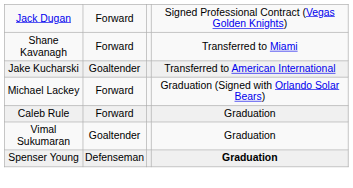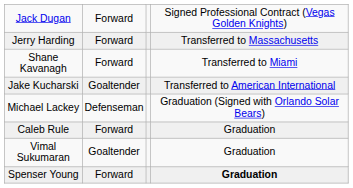 <table class="wikitable" width="60%">
 <tr align="center" bgcolor="">
 <td><a href='#'>Jack Dugan</a></td>
 <td>Forward</td>
 <td></td>
 <td>Signed Professional Contract (<a href='#'>Vegas Golden Knights</a>)</td>
+</tr>
+<tr align="center" bgcolor="f0f0f0">
+<td>Jerry Harding</td>
+<td>Forward</td>
+<td></td>
+<td>Transferred to <a href='#'>Massachusetts</a></td>
 </tr>
 <tr align="center" bgcolor="">
 <td>Shane Kavanagh</td>
 <td>Forward</td>
 <td></td>
 <td>Transferred to <a href='#'>Miami</a></td>
 </tr>
 <tr align="center" bgcolor="f0f0f0">
 <td>Jake Kucharski</td>
 <td>Goaltender</td>
 <td></td>
 <td>Transferred to <a href='#'>American International</a></td>
 </tr>
 <tr align="center" bgcolor="">
 <td>Michael Lackey</td>
-<td>Forward</td>
+<td>Defenseman</td>
 <td></td>
 <td>Graduation (Signed with <a href='#'>Orlando Solar Bears</a>)</td>
 </tr>
 <tr align="center" bgcolor="f0f0f0">
 <td>Caleb Rule</td>
 <td>Forward</td>
 <td></td>
 <td>Graduation</td>
 </tr>
 <tr align="center" bgcolor="">
 <td>Vimal Sukumaran</td>
 <td>Goaltender</td>
 <td></td>
 <td>Graduation</td>
 </tr>
 <tr align="center" bgcolor="f0f0f0">
 <td>Spenser Young</td>
-<td>Defenseman</td>
+<td>Forward</td>
 <td></td>
 <td><strong>Graduation</strong></td>
 </tr>
 </table>
